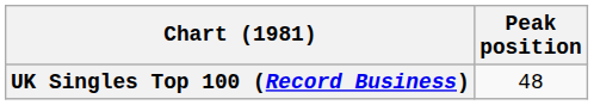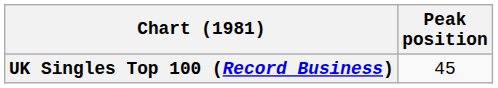 <table class="wikitable plainrowheaders" style="text-align:center">
 <tr>
 <th>Chart (1981)</th>
 <th>Peak<br>position</th>
 </tr>
 <tr>
 <th scope="row">UK Singles Top 100 (<em><a href='#'>Record Business</a></em>)</th>
-<td>48</td>
+<td>45</td>
 </tr>
 </table>
